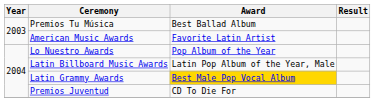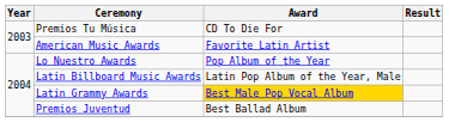 <table class="wikitable">
 <tr>
 <th>Year</th>
 <th>Ceremony</th>
 <th>Award</th>
 <th>Result</th>
 </tr>
 <tr>
 <td rowspan=2>2003</td>
 <td>Premios Tu Música</td>
-<td>Best Ballad Album</td>
+<td>CD To Die For</td>
 <td></td>
 </tr>
 <tr>
 <td><a href='#'>American Music Awards</a></td>
 <td><a href='#'>Favorite Latin Artist</a></td>
 <td></td>
 </tr>
 <tr>
 <td rowspan=4>2004</td>
 <td><a href='#'>Lo Nuestro Awards</a></td>
 <td><a href='#'>Pop Album of the Year</a></td>
 <td></td>
 </tr>
 <tr>
 <td><a href='#'>Latin Billboard Music Awards</a></td>
 <td>Latin Pop Album of the Year, Male</td>
 <td></td>
 </tr>
 <tr>
 <td><a href='#'>Latin Grammy Awards</a></td>
 <td style="background: gold;"><a href='#'>Best Male Pop Vocal Album</a></td>
 <td></td>
 </tr>
 <tr>
 <td><a href='#'>Premios Juventud</a></td>
-<td>CD To Die For</td>
+<td>Best Ballad Album</td>
 <td></td>
 </tr>
 <tr>
 </tr>
 </table>
